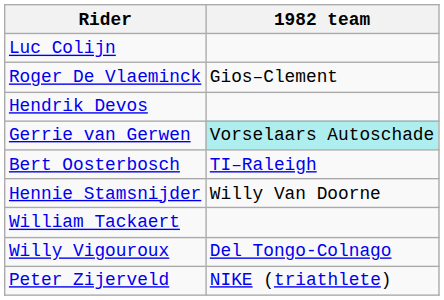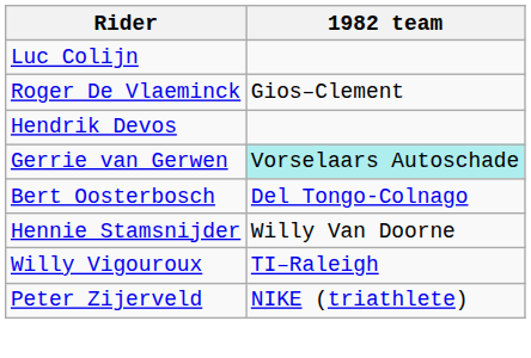 <table class="wikitable">
 <tr>
 <th>Rider</th>
 <th>1982 team</th>
 </tr>
 <tr>
 <td><a href='#'>Luc Colijn</a></td>
 <td></td>
 </tr>
 <tr>
 <td><a href='#'>Roger De Vlaeminck</a></td>
 <td>Gios–Clement</td>
 </tr>
 <tr>
 <td><a href='#'>Hendrik Devos</a></td>
 <td></td>
 </tr>
 <tr>
 <td><a href='#'>Gerrie van Gerwen</a></td>
 <td style="background: paleturquoise;">Vorselaars Autoschade</td>
 </tr>
 <tr>
 <td><a href='#'>Bert Oosterbosch</a></td>
-<td><a href='#'>TI–Raleigh</a></td>
+<td><a href='#'>Del Tongo-Colnago</a></td>
 </tr>
 <tr>
 <td><a href='#'>Hennie Stamsnijder</a></td>
 <td>Willy Van Doorne</td>
 </tr>
 <tr>
-<td><a href='#'>William Tackaert</a></td>
-<td></td>
-</tr>
-<tr>
 <td><a href='#'>Willy Vigouroux</a></td>
-<td><a href='#'>Del Tongo-Colnago</a></td>
+<td><a href='#'>TI–Raleigh</a></td>
 </tr>
 <tr>
 <td><a href='#'>Peter Zijerveld</a></td>
 <td><a href='#'>NIKE</a> (<a href='#'>triathlete</a>)</td>
 </tr>
 </table>
